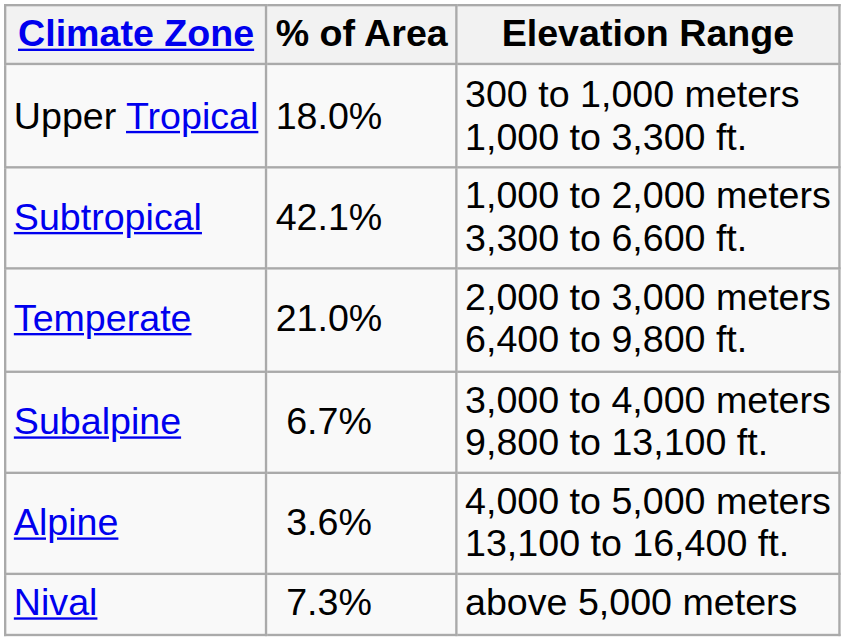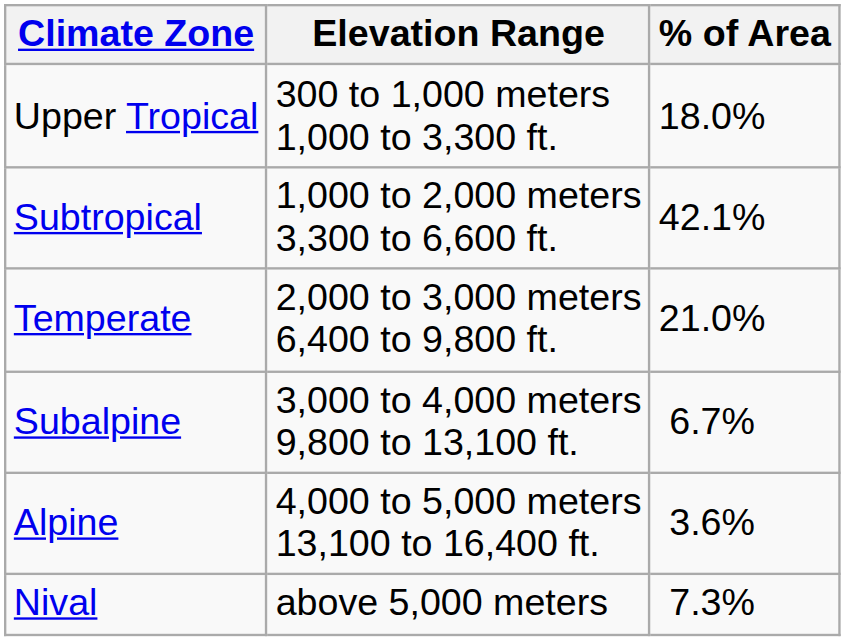 <table class="wikitable">
 <tr>
 <th><a href='#'>Climate Zone</a></th>
+<th>Elevation Range</th>
 <th>% of Area</th>
-<th>Elevation Range</th>
 </tr>
 <tr>
 <td>Upper <a href='#'>Tropical</a></td>
+<td>300 to 1,000 meters<br>1,000 to 3,300 ft.</td>
 <td>18.0%</td>
-<td>300 to 1,000 meters<br>1,000 to 3,300 ft.</td>
 </tr>
 <tr>
 <td><a href='#'>Subtropical</a></td>
+<td>1,000 to 2,000 meters<br>3,300 to 6,600 ft.</td>
 <td>42.1%</td>
-<td>1,000 to 2,000 meters<br>3,300 to 6,600 ft.</td>
 </tr>
 <tr>
 <td><a href='#'>Temperate</a></td>
+<td>2,000 to 3,000 meters<br>6,400 to 9,800 ft.</td>
 <td>21.0%</td>
-<td>2,000 to 3,000 meters<br>6,400 to 9,800 ft.</td>
 </tr>
 <tr>
 <td><a href='#'>Subalpine</a></td>
+<td>3,000 to 4,000 meters<br>9,800 to 13,100 ft.</td>
 <td> 6.7%</td>
-<td>3,000 to 4,000 meters<br>9,800 to 13,100 ft.</td>
 </tr>
 <tr>
 <td><a href='#'>Alpine</a></td>
+<td>4,000 to 5,000 meters<br>13,100 to 16,400 ft.</td>
 <td> 3.6%</td>
-<td>4,000 to 5,000 meters<br>13,100 to 16,400 ft.</td>
 </tr>
 <tr>
 <td><a href='#'>Nival</a></td>
+<td>above 5,000 meters</td>
 <td> 7.3%</td>
-<td>above 5,000 meters</td>
 </tr>
 </table>
